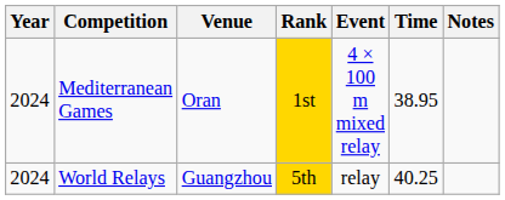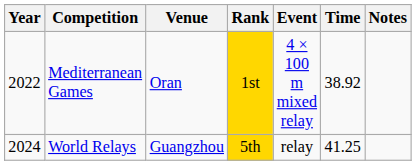 <table class="wikitable sortable" width=55% style="font-size:90%; text-align:center;">
 <tr>
 <th>Year</th>
 <th>Competition</th>
 <th>Venue</th>
 <th>Rank</th>
 <th>Event</th>
 <th>Time</th>
 <th>Notes</th>
 </tr>
 <tr>
-<td rowspan=1>2024</td>
+<td rowspan=1>2022</td>
 <td rowspan=1 align=left><a href='#'>Mediterranean Games</a></td>
 <td rowspan=1 align=left> <a href='#'>Oran</a></td>
 <td bgcolor=gold>1st</td>
 <td><a href='#'>4 × 100 m mixed relay</a></td>
-<td>38.95</td>
+<td>38.92</td>
 <td></td>
 </tr>
 <tr>
 <td>2024</td>
 <td align=left><a href='#'>World Relays</a></td>
 <td align=left> <a href='#'>Guangzhou</a></td>
 <td style="background: gold;">5th</td>
 <td> relay</td>
-<td>40.25</td>
+<td>41.25</td>
 </tr>
 </table>
